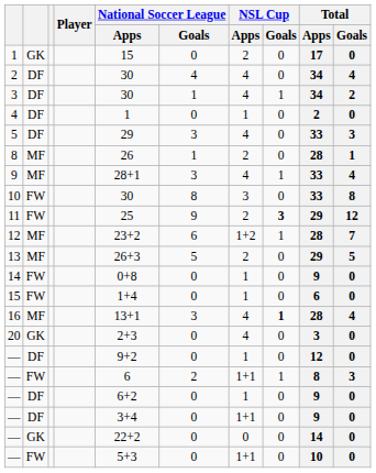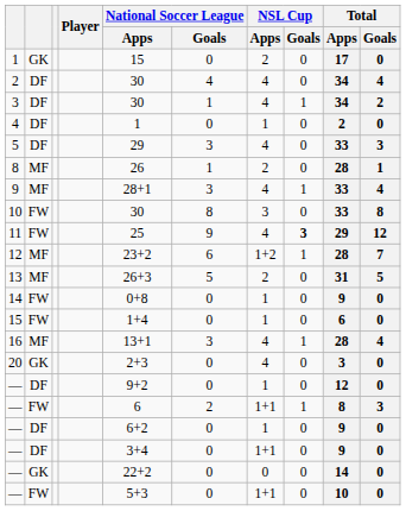 <table class="wikitable sortable" style="text-align:center">
 <tr>
 <th rowspan="2"></th>
 <th rowspan="2"></th>
 <th rowspan="2"></th>
 <th rowspan="2">Player</th>
 <th colspan="2"><a href='#'>National Soccer League</a></th>
 <th colspan="2"><a href='#'>NSL Cup</a></th>
 <th colspan="2">Total</th>
 </tr>
 <tr>
 <th>Apps</th>
 <th>Goals</th>
 <th>Apps</th>
 <th>Goals</th>
 <th>Apps</th>
 <th>Goals</th>
 </tr>
 <tr>
 <td>1</td>
 <td>GK</td>
 <td></td>
 <td align="left"><br></td>
 <td>15</td>
 <td>0<br></td>
 <td>2</td>
 <td>0<br></td>
 <th>17</th>
 <th>0</th>
 </tr>
 <tr>
 <td>2</td>
 <td>DF</td>
 <td></td>
 <td align="left"><br></td>
 <td>30</td>
 <td>4<br></td>
 <td>4</td>
 <td>0<br></td>
 <th>34</th>
 <th>4</th>
 </tr>
 <tr>
 <td>3</td>
 <td>DF</td>
 <td></td>
 <td align="left"><br></td>
 <td>30</td>
 <td>1<br></td>
 <td>4</td>
 <td>1<br></td>
 <th>34</th>
 <th>2</th>
 </tr>
 <tr>
 <td>4</td>
 <td>DF</td>
 <td></td>
 <td align="left"><br></td>
 <td>1</td>
 <td>0<br></td>
 <td>1</td>
 <td>0<br></td>
 <th>2</th>
 <th>0</th>
 </tr>
 <tr>
 <td>5</td>
 <td>DF</td>
 <td></td>
 <td align="left"><br></td>
 <td>29</td>
 <td>3<br></td>
 <td>4</td>
 <td>0<br></td>
 <th>33</th>
 <th>3</th>
 </tr>
 <tr>
 <td>8</td>
 <td>MF</td>
 <td></td>
 <td align="left"><br></td>
 <td>26</td>
 <td>1<br></td>
 <td>2</td>
 <td>0<br></td>
 <th>28</th>
 <th>1</th>
 </tr>
 <tr>
 <td>9</td>
 <td>MF</td>
 <td></td>
 <td align="left"><br></td>
 <td>28+1</td>
 <td>3<br></td>
 <td>4</td>
 <td>1<br></td>
 <th>33</th>
 <th>4</th>
 </tr>
 <tr>
 <td>10</td>
 <td>FW</td>
 <td></td>
 <td align="left"><br></td>
 <td>30</td>
 <td>8<br></td>
 <td>3</td>
 <td>0<br></td>
 <th>33</th>
 <th>8</th>
 </tr>
 <tr>
 <td>11</td>
 <td>FW</td>
 <td></td>
 <td align="left"><br></td>
 <td>25</td>
 <td>9<br></td>
-<td>2</td>
+<td>4</td>
 <td><strong>3<br></strong></td>
 <th>29</th>
 <th>12</th>
 </tr>
 <tr>
 <td>12</td>
 <td>MF</td>
 <td></td>
 <td align="left"><br></td>
 <td>23+2</td>
 <td>6<br></td>
 <td>1+2</td>
 <td>1<br></td>
 <th>28</th>
 <th>7</th>
 </tr>
 <tr>
 <td>13</td>
 <td>MF</td>
 <td></td>
 <td align="left"><br></td>
 <td>26+3</td>
 <td>5<br></td>
 <td>2</td>
 <td>0<br></td>
-<th>29</th>
+<th>31</th>
 <th>5</th>
 </tr>
 <tr>
 <td>14</td>
 <td>FW</td>
 <td></td>
 <td align="left"><br></td>
 <td>0+8</td>
 <td>0<br></td>
 <td>1</td>
 <td>0<br></td>
 <th>9</th>
 <th>0</th>
 </tr>
 <tr>
 <td>15</td>
 <td>FW</td>
 <td></td>
 <td align="left"><br></td>
 <td>1+4</td>
 <td>0<br></td>
 <td>1</td>
 <td>0<br></td>
 <th>6</th>
 <th>0</th>
 </tr>
 <tr>
 <td>16</td>
 <td>MF</td>
 <td></td>
 <td align="left"><br></td>
 <td>13+1</td>
 <td>3<br></td>
 <td>4</td>
-<td><strong>1<br></strong></td>
+<td>1<br></td>
 <th>28</th>
 <th>4</th>
 </tr>
 <tr>
 <td>20</td>
 <td>GK</td>
 <td></td>
 <td align="left"><br></td>
 <td>2+3</td>
 <td>0<br></td>
 <td>4</td>
 <td>0<br></td>
 <th>3</th>
 <th>0</th>
 </tr>
 <tr>
 <td>—</td>
 <td>DF</td>
 <td></td>
 <td align="left"><br></td>
 <td>9+2</td>
 <td>0<br></td>
 <td>1</td>
 <td>0<br></td>
 <th>12</th>
 <th>0</th>
 </tr>
 <tr>
 <td>—</td>
 <td>FW</td>
 <td></td>
 <td align="left"><br></td>
 <td>6</td>
 <td>2<br></td>
 <td>1+1</td>
 <td>1<br></td>
 <th>8</th>
 <th>3</th>
 </tr>
 <tr>
 <td>—</td>
 <td>DF</td>
 <td></td>
 <td align="left"><br></td>
 <td>6+2</td>
 <td>0<br></td>
 <td>1</td>
 <td>0<br></td>
 <th>9</th>
 <th>0</th>
 </tr>
 <tr>
 <td>—</td>
 <td>DF</td>
 <td></td>
 <td align="left"><br></td>
 <td>3+4</td>
 <td>0<br></td>
 <td>1+1</td>
 <td>0<br></td>
 <th>9</th>
 <th>0</th>
 </tr>
 <tr>
 <td>—</td>
 <td>GK</td>
 <td></td>
 <td align="left"><br></td>
 <td>22+2</td>
 <td>0<br></td>
 <td>0</td>
 <td>0<br></td>
 <th>14</th>
 <th>0</th>
 </tr>
 <tr>
 <td>—</td>
 <td>FW</td>
 <td></td>
 <td align="left"><br></td>
 <td>5+3</td>
 <td>0<br></td>
 <td>1+1</td>
 <td>0<br></td>
 <th>10</th>
 <th>0</th>
 </tr>
 </table>
